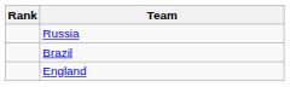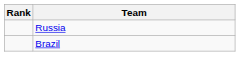 <table class="wikitable" style="font-size:95%;">
 <tr>
 <th>Rank</th>
 <th align="left" style="width: 20em">Team</th>
 </tr>
 <tr>
 <td align="center"></td>
 <td> <a href='#'>Russia</a></td>
 </tr>
 <tr>
 <td align="center"></td>
 <td> <a href='#'>Brazil</a></td>
 </tr>
-<tr>
-<td align="center"></td>
-<td> <a href='#'>England</a></td>
-</tr>
 </table>
